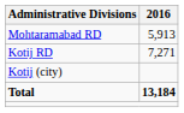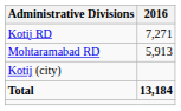 <table class="wikitable">
 <tr>
 <th>Administrative Divisions</th>
 <th>2016</th>
 </tr>
 <tr>
+<td><a href='#'>Kotij RD</a></td>
+<td style="text-align: right;">7,271</td>
+</tr>
+<tr>
 <td><a href='#'>Mohtaramabad RD</a></td>
 <td style="text-align: right;">5,913</td>
-</tr>
-<tr>
-<td><a href='#'>Kotij RD</a></td>
-<td style="text-align: right;">7,271</td>
 </tr>
 <tr>
 <td><a href='#'>Kotij</a> (city)</td>
 <td style="text-align: right;"></td>
 </tr>
 <tr>
 <td><strong>Total</strong></td>
 <td style="text-align: right;"><strong>13,184</strong></td>
 </tr>
 <tr>
 <td colspan=2></td>
 </tr>
 </table>
